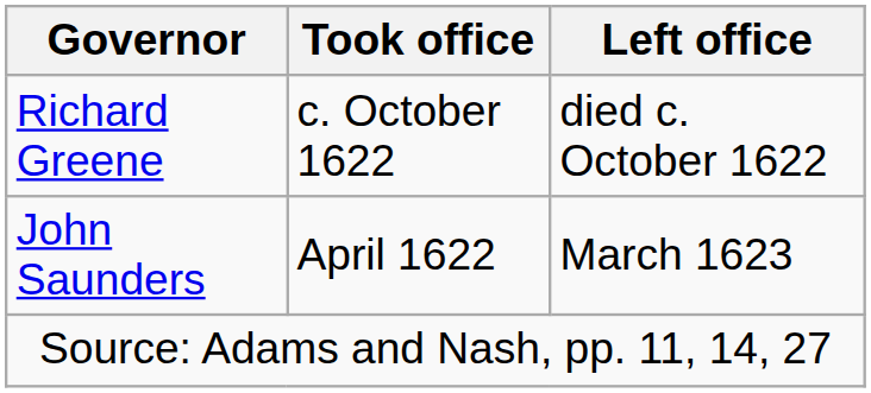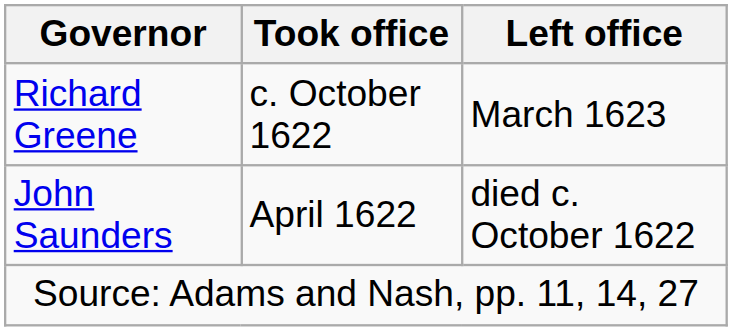 <table class=wikitable width=50%>
 <tr>
 <th scope="col">Governor</th>
 <th scope="col">Took office</th>
 <th scope="col">Left office</th>
 </tr>
 <tr>
 <td><a href='#'>Richard Greene</a></td>
 <td>c. October 1622</td>
-<td>died c. October 1622</td>
+<td>March 1623</td>
 </tr>
 <tr>
 <td><a href='#'>John Saunders</a></td>
 <td>April 1622</td>
-<td>March 1623</td>
+<td>died c. October 1622</td>
 </tr>
 <tr>
 <td colspan=3 style="text-align: center">Source: Adams and Nash, pp. 11, 14, 27</td>
 </tr>
 </table>
